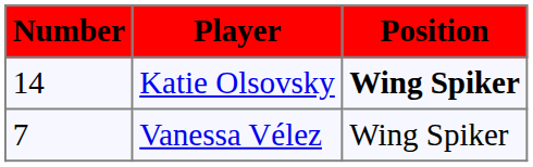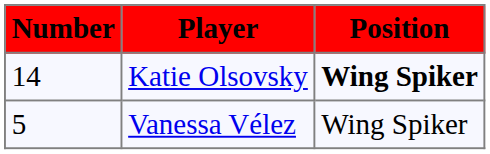 <table bgcolor="#f7f8ff" cellpadding="3" cellspacing="0" border="1" style="font-size: 95%; border: gray solid 1px; border-collapse: collapse;">
 <tr bgcolor="#ff0000">
 <td align=center><strong>Number</strong></td>
 <td align=center><strong>Player</strong></td>
 <td align=center><strong>Position</strong></td>
 </tr>
 <tr align="left">
 <td>14</td>
 <td> <a href='#'>Katie Olsovsky</a></td>
 <td><strong>Wing Spiker</strong></td>
 </tr>
 <tr align="left">
-<td>7</td>
+<td>5</td>
 <td> <a href='#'>Vanessa Vélez</a></td>
 <td>Wing Spiker</td>
 </tr>
 </table>
